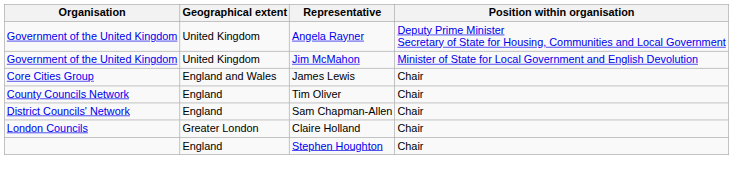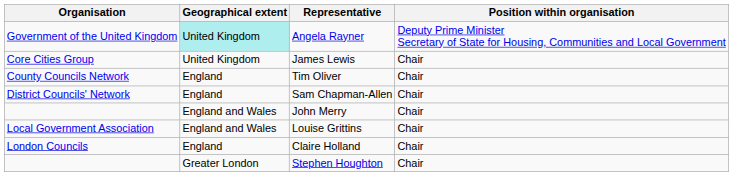 <table class="wikitable sortable">
 <tr>
 <th>Organisation</th>
 <th>Geographical extent</th>
 <th>Representative</th>
 <th>Position within organisation</th>
 </tr>
 <tr>
 <td><a href='#'>Government of the United Kingdom</a></td>
-<td>United Kingdom</td>
+<td style="background: paleturquoise;">United Kingdom</td>
 <td><a href='#'>Angela Rayner</a></td>
 <td><a href='#'>Deputy Prime Minister</a><br><a href='#'>Secretary of State for Housing, Communities and Local Government</a></td>
 </tr>
 <tr>
-<td><a href='#'>Government of the United Kingdom</a></td>
+<td><a href='#'>Core Cities Group</a></td>
 <td>United Kingdom</td>
-<td><a href='#'>Jim McMahon</a></td>
-<td><a href='#'>Minister of State for Local Government and English Devolution</a></td>
-</tr>
-<tr>
-<td><a href='#'>Core Cities Group</a></td>
-<td>England and Wales</td>
 <td>James Lewis</td>
 <td>Chair</td>
 </tr>
 <tr>
 <td><a href='#'>County Councils Network</a></td>
 <td>England</td>
 <td>Tim Oliver</td>
 <td>Chair</td>
 </tr>
 <tr>
 <td><a href='#'>District Councils' Network</a></td>
 <td>England</td>
 <td>Sam Chapman-Allen</td>
 <td>Chair</td>
 </tr>
 <tr>
+<td></td>
+<td>England and Wales</td>
+<td>John Merry</td>
+<td>Chair</td>
+</tr>
+<tr>
+<td><a href='#'>Local Government Association</a></td>
+<td>England and Wales</td>
+<td>Louise Grittins</td>
+<td>Chair</td>
+</tr>
+<tr>
 <td><a href='#'>London Councils</a></td>
-<td>Greater London</td>
+<td>England</td>
 <td>Claire Holland</td>
 <td>Chair</td>
 </tr>
 <tr>
 <td></td>
-<td>England</td>
+<td>Greater London</td>
 <td><a href='#'>Stephen Houghton</a></td>
 <td>Chair</td>
 </tr>
 </table>
